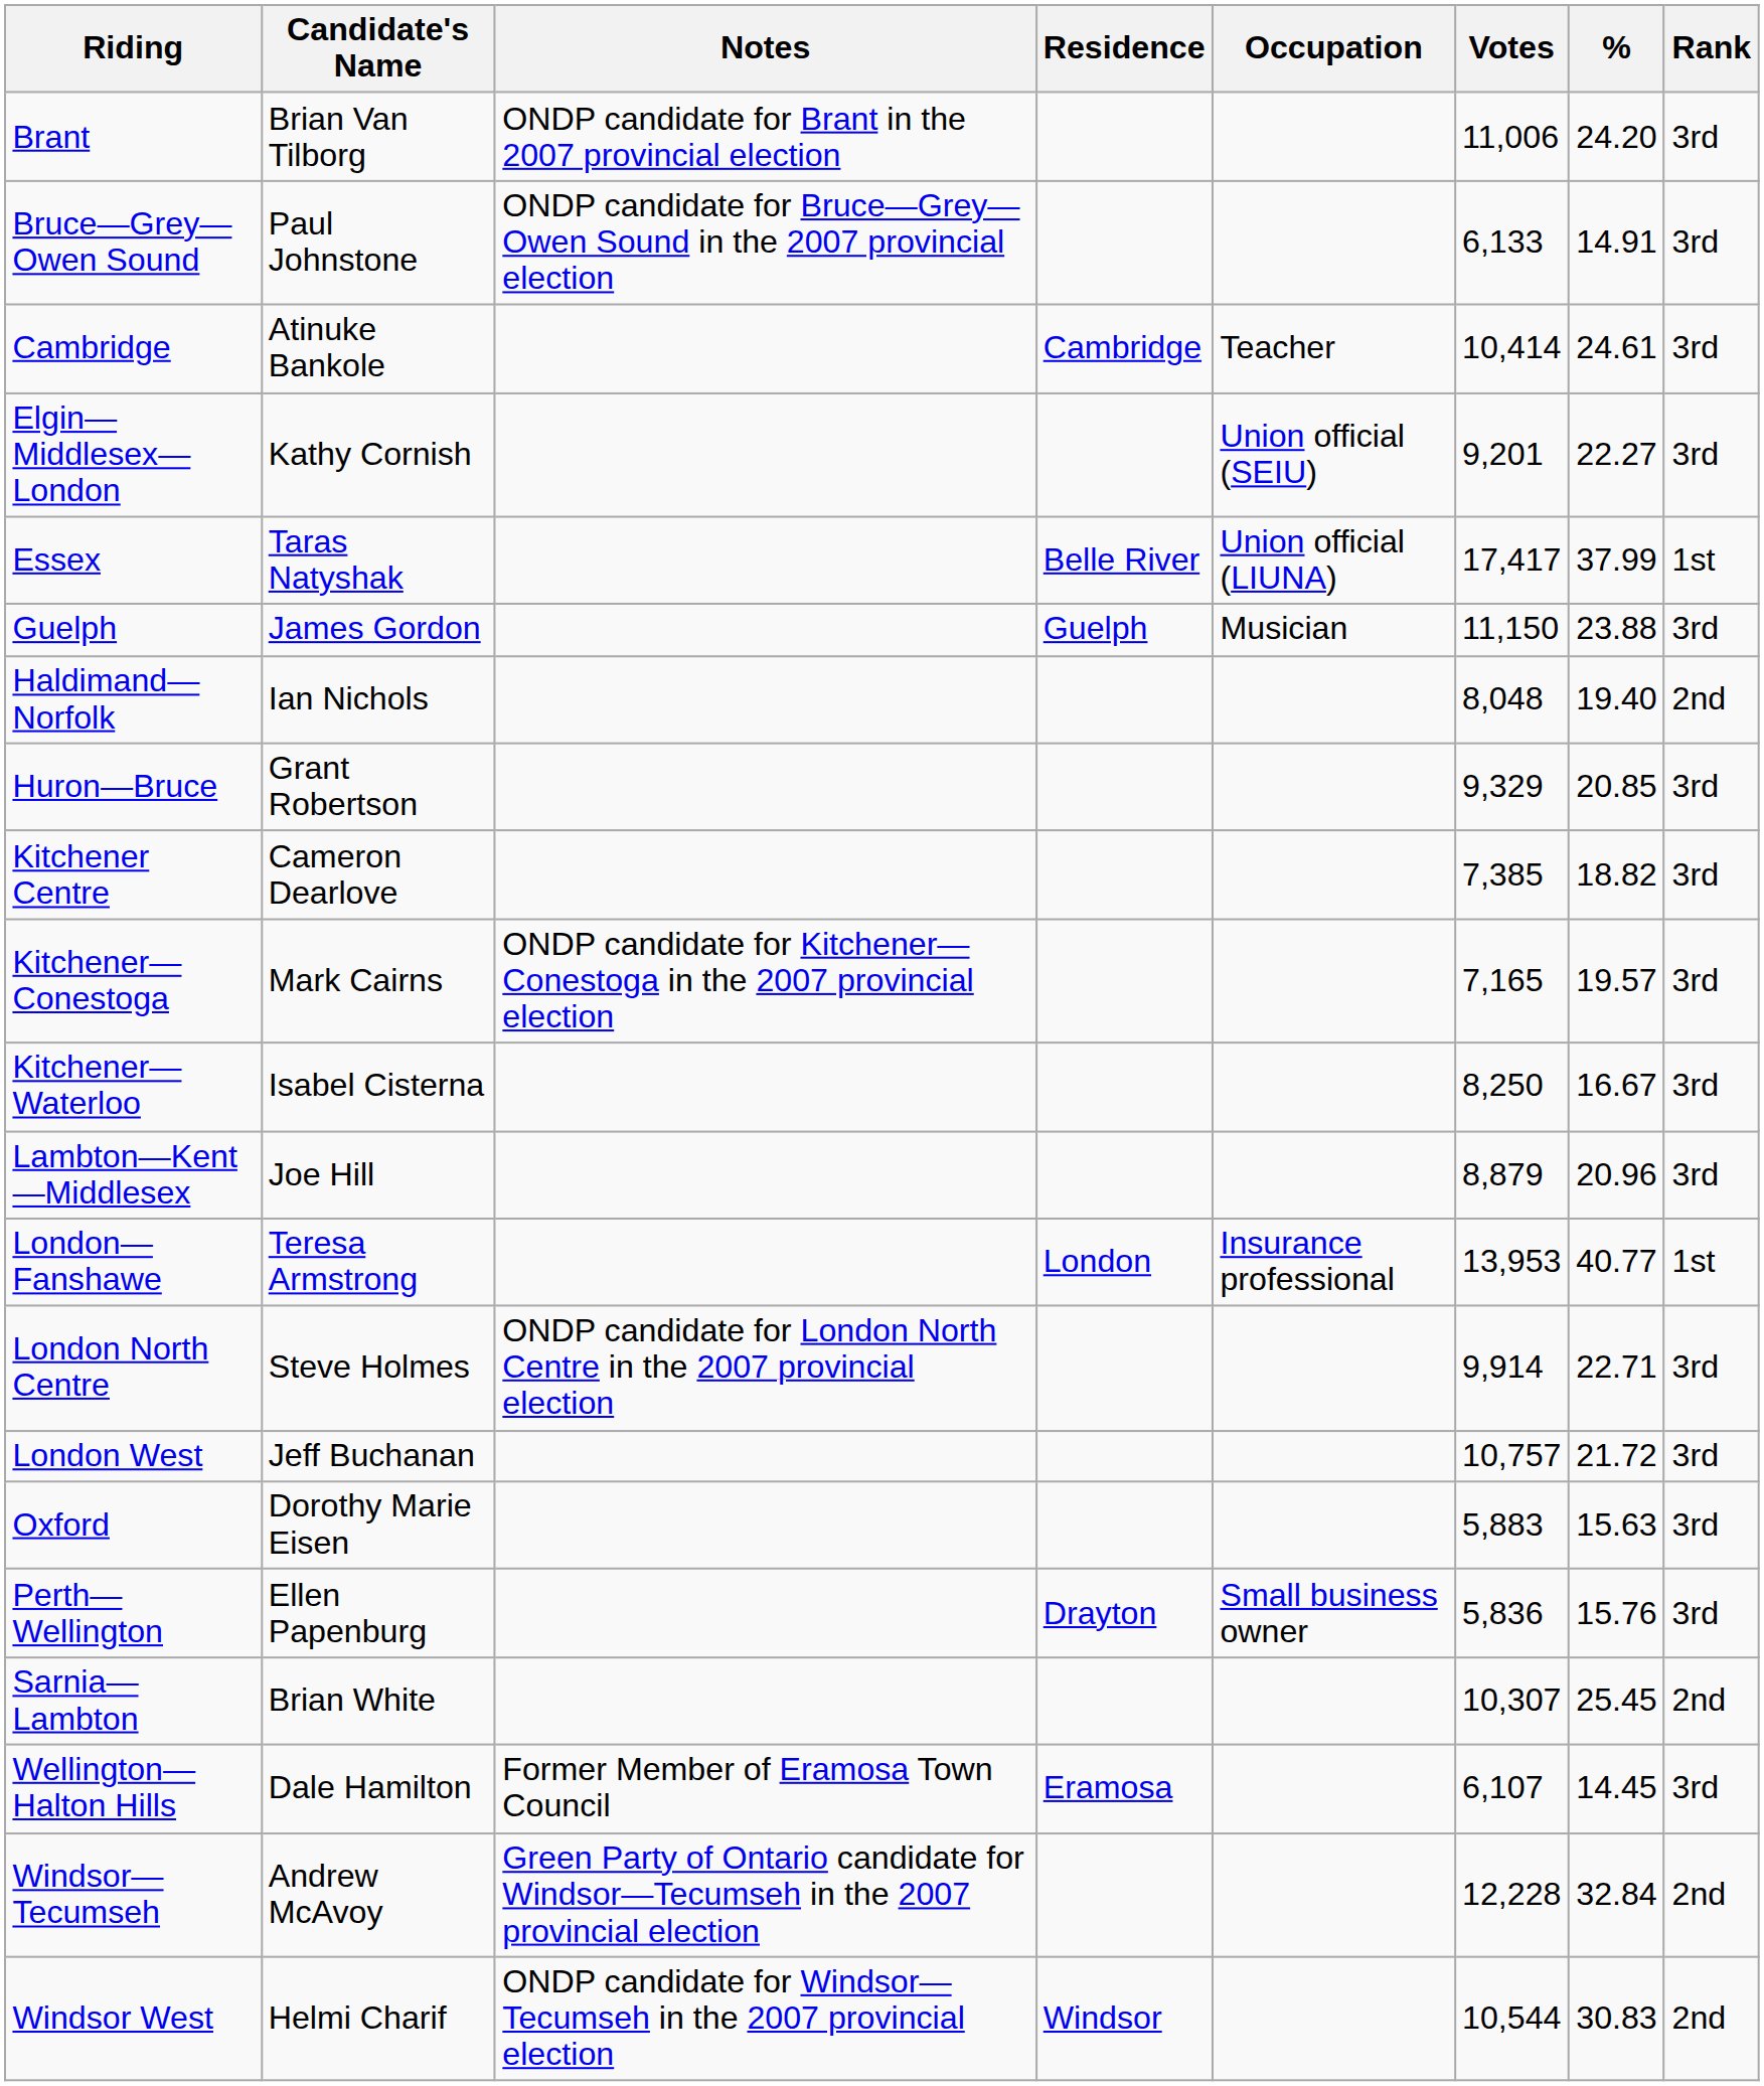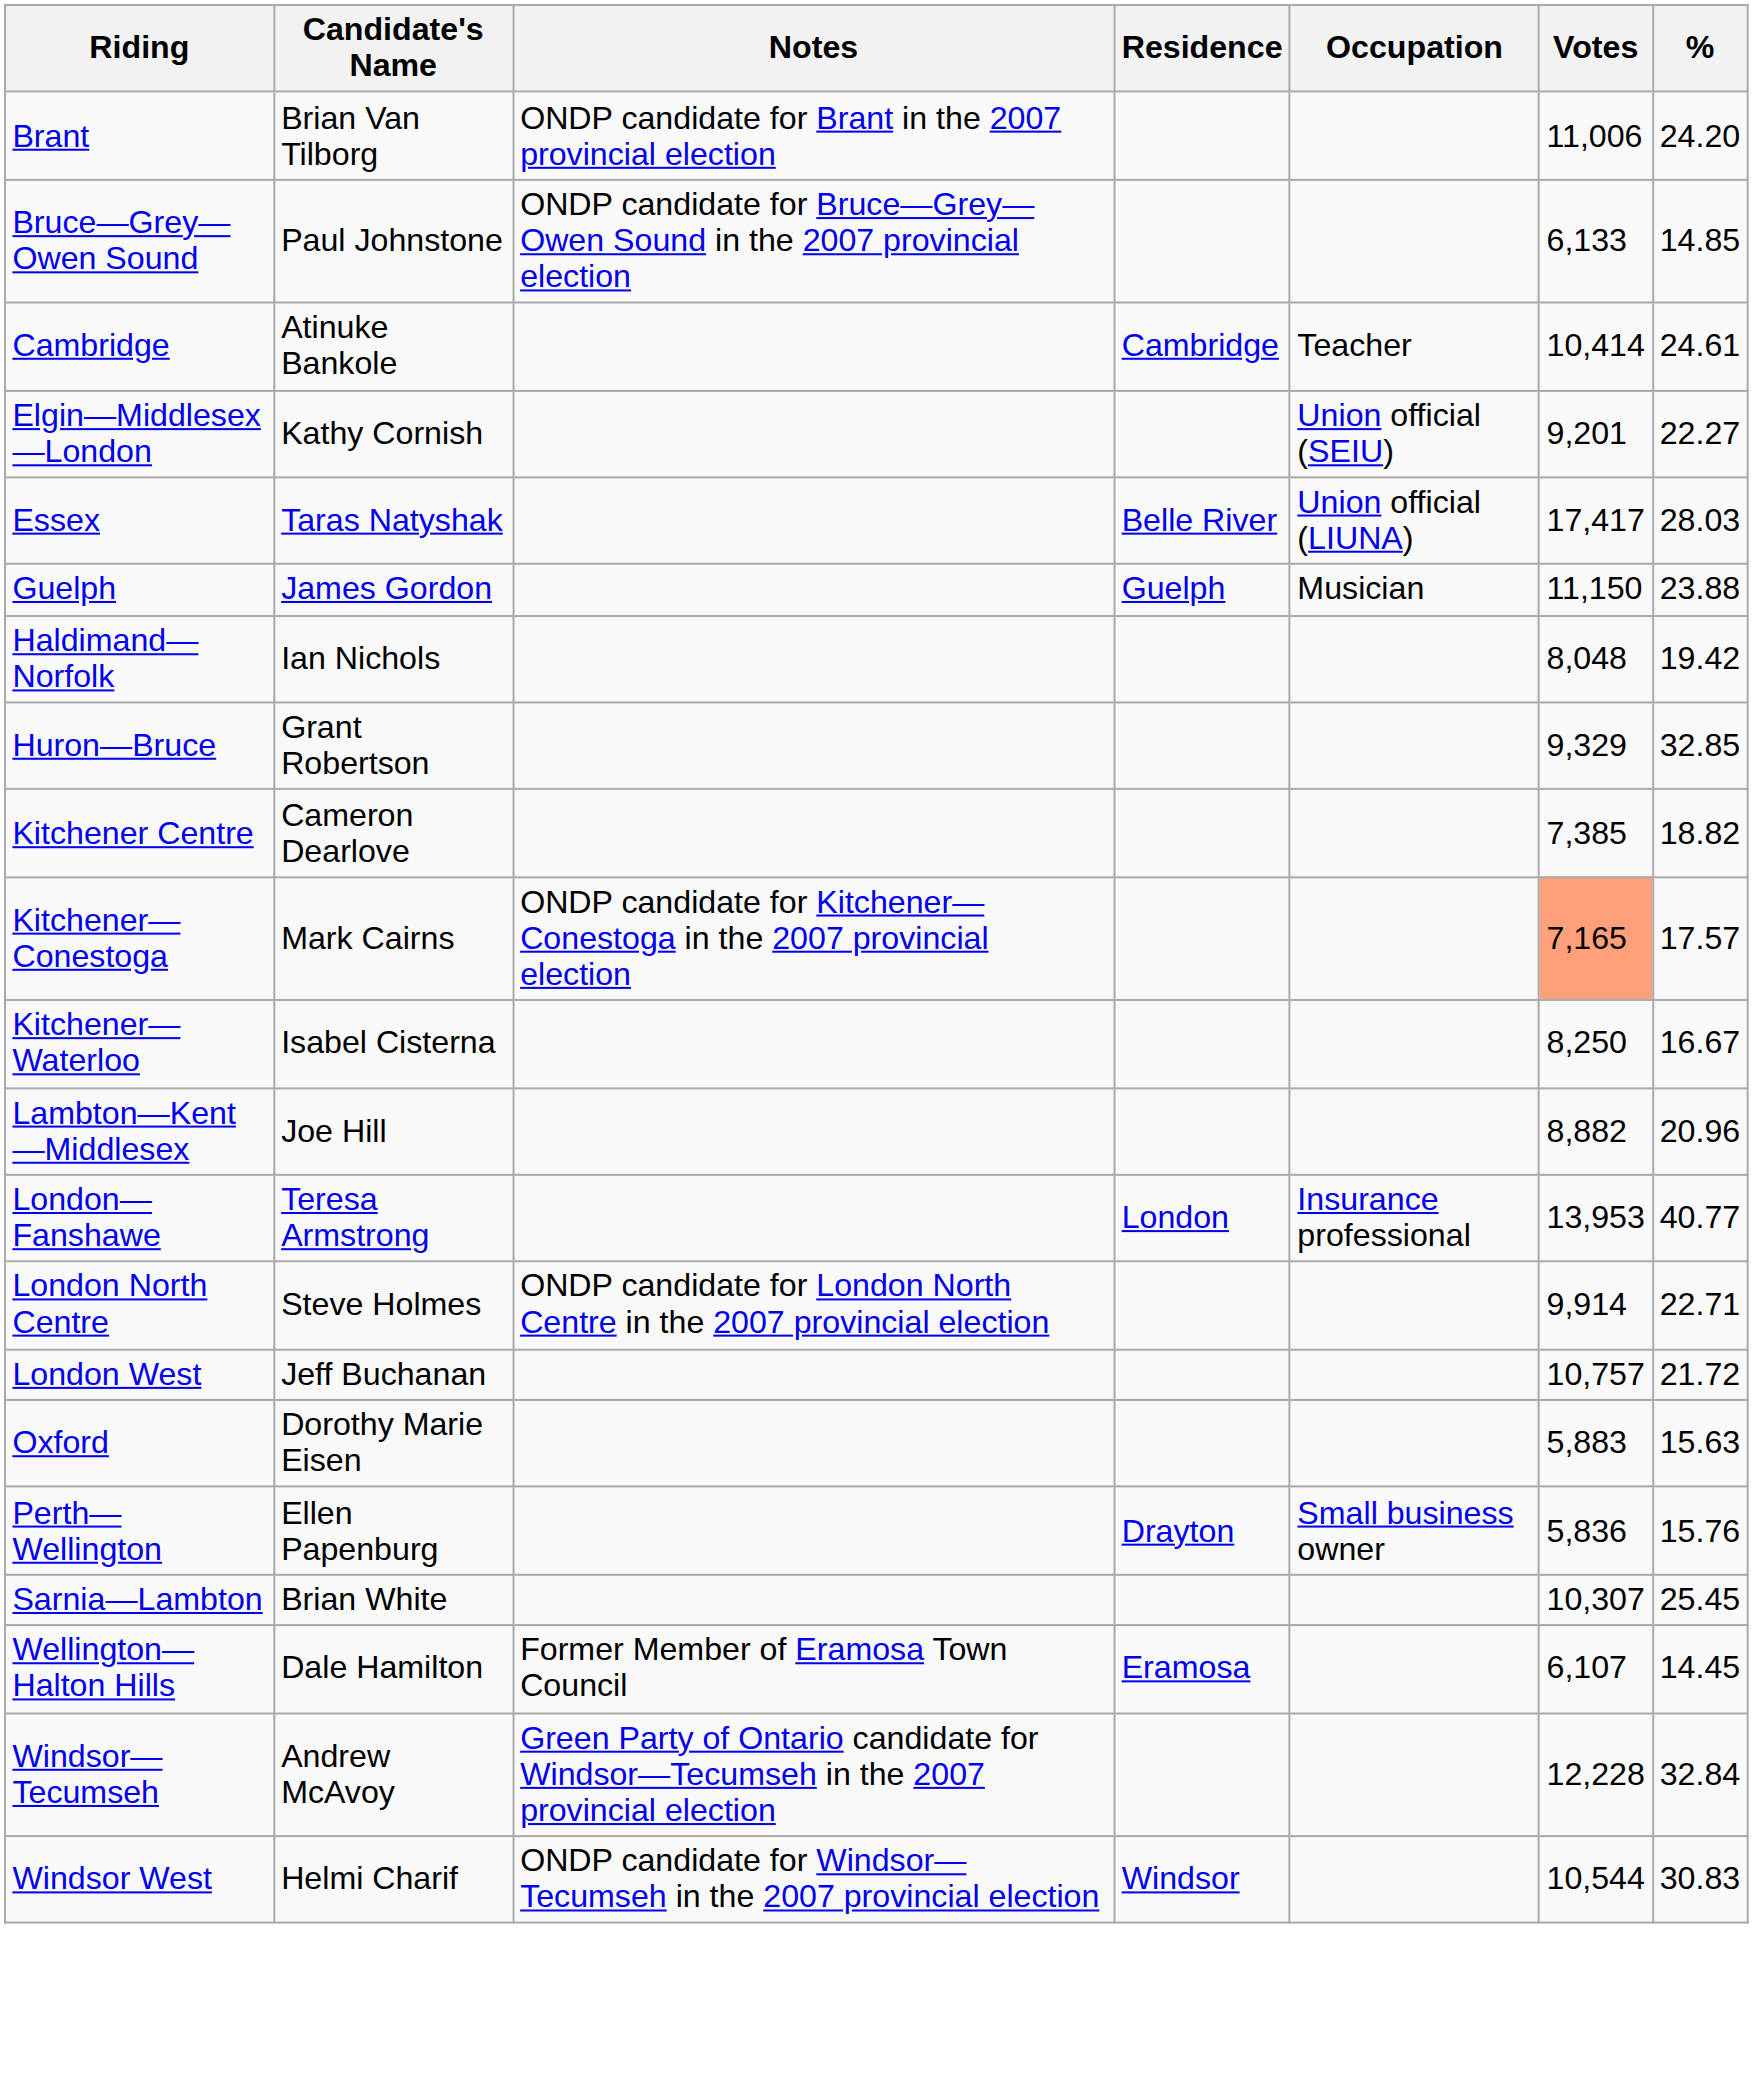 <table class="wikitable sortable">
 <tr>
 <th>Riding<br></th>
 <th>Candidate's Name</th>
 <th>Notes</th>
 <th>Residence</th>
 <th>Occupation</th>
 <th>Votes</th>
 <th>%</th>
-<th>Rank</th>
 </tr>
 <tr>
 <td><a href='#'>Brant</a></td>
 <td>Brian Van Tilborg</td>
 <td>ONDP candidate for <a href='#'>Brant</a> in the <a href='#'>2007 provincial election</a></td>
 <td></td>
 <td></td>
 <td>11,006</td>
 <td>24.20</td>
-<td>3rd</td>
 </tr>
 <tr>
 <td><a href='#'>Bruce—Grey—Owen Sound</a></td>
 <td>Paul Johnstone</td>
 <td>ONDP candidate for <a href='#'>Bruce—Grey—Owen Sound</a> in the <a href='#'>2007 provincial election</a></td>
 <td></td>
 <td></td>
 <td>6,133</td>
-<td>14.91</td>
-<td>3rd</td>
+<td>14.85</td>
 </tr>
 <tr>
 <td><a href='#'>Cambridge</a></td>
 <td>Atinuke Bankole</td>
 <td></td>
 <td><a href='#'>Cambridge</a></td>
 <td>Teacher</td>
 <td>10,414</td>
 <td>24.61</td>
-<td>3rd</td>
 </tr>
 <tr>
 <td><a href='#'>Elgin—Middlesex—London</a></td>
 <td>Kathy Cornish</td>
 <td></td>
 <td></td>
 <td><a href='#'>Union</a> official (<a href='#'>SEIU</a>)</td>
 <td>9,201</td>
 <td>22.27</td>
-<td>3rd</td>
 </tr>
 <tr>
 <td><a href='#'>Essex</a></td>
 <td><a href='#'>Taras Natyshak</a></td>
 <td></td>
 <td><a href='#'>Belle River</a></td>
 <td><a href='#'>Union</a> official (<a href='#'>LIUNA</a>)</td>
 <td>17,417</td>
-<td>37.99</td>
-<td>1st</td>
+<td>28.03</td>
 </tr>
 <tr>
 <td><a href='#'>Guelph</a></td>
 <td><a href='#'>James Gordon</a></td>
 <td></td>
 <td><a href='#'>Guelph</a></td>
 <td>Musician</td>
 <td>11,150</td>
 <td>23.88</td>
-<td>3rd</td>
 </tr>
 <tr>
 <td><a href='#'>Haldimand—Norfolk</a></td>
 <td>Ian Nichols</td>
 <td></td>
 <td></td>
 <td></td>
 <td>8,048</td>
-<td>19.40</td>
-<td>2nd</td>
+<td>19.42</td>
 </tr>
 <tr>
 <td><a href='#'>Huron—Bruce</a></td>
 <td>Grant Robertson</td>
 <td></td>
 <td></td>
 <td></td>
 <td>9,329</td>
-<td>20.85</td>
-<td>3rd</td>
+<td>32.85</td>
 </tr>
 <tr>
 <td><a href='#'>Kitchener Centre</a></td>
 <td>Cameron Dearlove</td>
 <td></td>
 <td></td>
 <td></td>
 <td>7,385</td>
 <td>18.82</td>
-<td>3rd</td>
 </tr>
 <tr>
 <td><a href='#'>Kitchener—Conestoga</a></td>
 <td>Mark Cairns</td>
 <td>ONDP candidate for <a href='#'>Kitchener—Conestoga</a> in the <a href='#'>2007 provincial election</a></td>
 <td></td>
 <td></td>
-<td>7,165</td>
-<td>19.57</td>
-<td>3rd</td>
+<td style="background: lightsalmon;">7,165</td>
+<td>17.57</td>
 </tr>
 <tr>
 <td><a href='#'>Kitchener—Waterloo</a></td>
 <td>Isabel Cisterna</td>
 <td></td>
 <td></td>
 <td></td>
 <td>8,250</td>
 <td>16.67</td>
-<td>3rd</td>
 </tr>
 <tr>
 <td><a href='#'>Lambton—Kent—Middlesex</a></td>
 <td>Joe Hill</td>
 <td></td>
 <td></td>
 <td></td>
-<td>8,879</td>
+<td>8,882</td>
 <td>20.96</td>
-<td>3rd</td>
 </tr>
 <tr>
 <td><a href='#'>London—Fanshawe</a></td>
 <td><a href='#'>Teresa Armstrong</a></td>
 <td></td>
 <td><a href='#'>London</a></td>
 <td><a href='#'>Insurance</a> professional</td>
 <td>13,953</td>
 <td>40.77</td>
-<td>1st</td>
 </tr>
 <tr>
 <td><a href='#'>London North Centre</a></td>
 <td>Steve Holmes</td>
 <td>ONDP candidate for <a href='#'>London North Centre</a> in the <a href='#'>2007 provincial election</a></td>
 <td></td>
 <td></td>
 <td>9,914</td>
 <td>22.71</td>
-<td>3rd</td>
 </tr>
 <tr>
 <td><a href='#'>London West</a></td>
 <td>Jeff Buchanan</td>
 <td></td>
 <td></td>
 <td></td>
 <td>10,757</td>
 <td>21.72</td>
-<td>3rd</td>
 </tr>
 <tr>
 <td><a href='#'>Oxford</a></td>
 <td>Dorothy Marie Eisen</td>
 <td></td>
 <td></td>
 <td></td>
 <td>5,883</td>
 <td>15.63</td>
-<td>3rd</td>
 </tr>
 <tr>
 <td><a href='#'>Perth—Wellington</a></td>
 <td>Ellen Papenburg</td>
 <td></td>
 <td><a href='#'>Drayton</a></td>
 <td><a href='#'>Small business</a> owner</td>
 <td>5,836</td>
 <td>15.76</td>
-<td>3rd</td>
 </tr>
 <tr>
 <td><a href='#'>Sarnia—Lambton</a></td>
 <td>Brian White</td>
 <td></td>
 <td></td>
 <td></td>
 <td>10,307</td>
 <td>25.45</td>
-<td>2nd</td>
 </tr>
 <tr>
 <td><a href='#'>Wellington—Halton Hills</a></td>
 <td>Dale Hamilton</td>
 <td>Former Member of <a href='#'>Eramosa</a> Town Council</td>
 <td><a href='#'>Eramosa</a></td>
 <td></td>
 <td>6,107</td>
 <td>14.45</td>
-<td>3rd</td>
 </tr>
 <tr>
 <td><a href='#'>Windsor—Tecumseh</a></td>
 <td>Andrew McAvoy</td>
 <td><a href='#'>Green Party of Ontario</a> candidate for <a href='#'>Windsor—Tecumseh</a> in the <a href='#'>2007 provincial election</a></td>
 <td></td>
 <td></td>
 <td>12,228</td>
 <td>32.84</td>
-<td>2nd</td>
 </tr>
 <tr>
 <td><a href='#'>Windsor West</a></td>
 <td>Helmi Charif</td>
 <td>ONDP candidate for <a href='#'>Windsor—Tecumseh</a> in the <a href='#'>2007 provincial election</a></td>
 <td><a href='#'>Windsor</a></td>
 <td></td>
 <td>10,544</td>
 <td>30.83</td>
-<td>2nd</td>
 </tr>
 </table>
